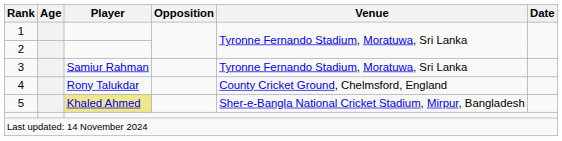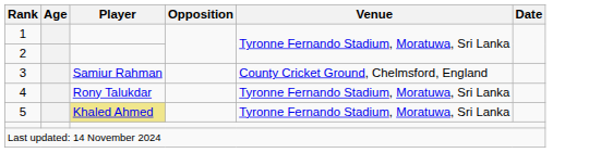 <table class="wikitable plainrowheaders sortable">
 <tr>
 <th scope=col>Rank</th>
 <th scope=col>Age</th>
 <th scope=col>Player</th>
 <th scope=col>Opposition</th>
 <th scope=col>Venue</th>
 <th scope=col>Date</th>
 </tr>
 <tr>
 <td align=center>1</td>
 <th scope=row style=text-align:center;></th>
 <td></td>
 <td rowspan="2"></td>
 <td rowspan="2"><a href='#'>Tyronne Fernando Stadium</a>, <a href='#'>Moratuwa</a>, Sri Lanka</td>
 <td rowspan="2"></td>
 </tr>
 <tr>
 <td align=center>2</td>
 <th scope=row style=text-align:center;></th>
 <td></td>
 </tr>
 <tr>
 <td align=center>3</td>
 <th scope=row style=text-align:center;></th>
 <td><a href='#'>Samiur Rahman</a></td>
 <td></td>
-<td><a href='#'>Tyronne Fernando Stadium</a>, <a href='#'>Moratuwa</a>, Sri Lanka</td>
+<td><a href='#'>County Cricket Ground</a>, Chelmsford, England</td>
 <td></td>
 </tr>
 <tr>
 <td align=center>4</td>
 <th scope=row style=text-align:center;></th>
 <td><a href='#'>Rony Talukdar</a></td>
 <td></td>
-<td><a href='#'>County Cricket Ground</a>, Chelmsford, England</td>
+<td><a href='#'>Tyronne Fernando Stadium</a>, <a href='#'>Moratuwa</a>, Sri Lanka</td>
 <td></td>
 </tr>
 <tr>
 <td align=center>5</td>
 <th scope=row style=text-align:center;></th>
 <td style="background: khaki;"><a href='#'>Khaled Ahmed</a></td>
 <td></td>
-<td><a href='#'>Sher-e-Bangla National Cricket Stadium</a>, <a href='#'>Mirpur</a>, Bangladesh</td>
+<td><a href='#'>Tyronne Fernando Stadium</a>, <a href='#'>Moratuwa</a>, Sri Lanka</td>
 <td></td>
 </tr>
 <tr>
 <td></td>
 <td></td>
 </tr>
 <tr class=sortbottom>
 <td colspan=7><small>Last updated: 14 November 2024</small></td>
 </tr>
 </table>
